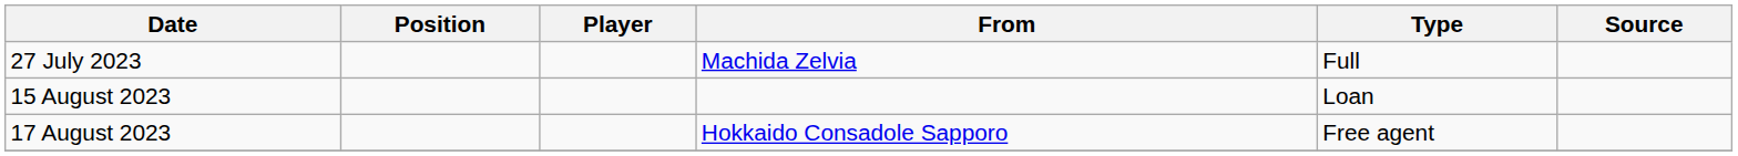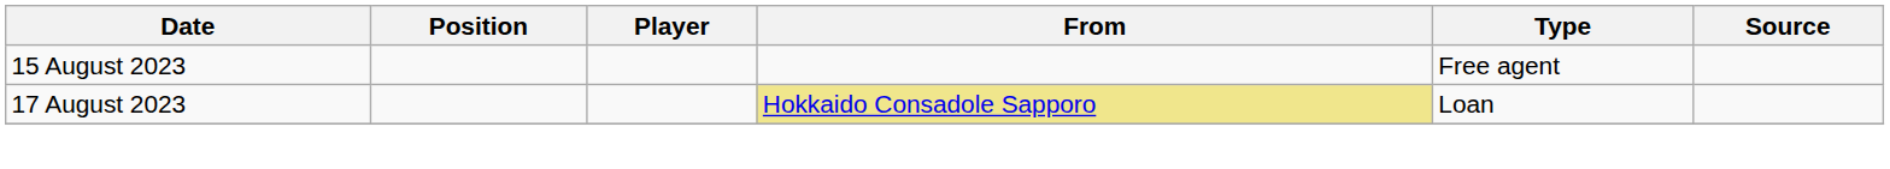 <table class="wikitable sortable" style="width:90%; text-align:center; font-size:95%; text-align:left;">
 <tr>
 <th>Date</th>
 <th>Position</th>
 <th>Player</th>
 <th>From</th>
 <th>Type</th>
 <th>Source</th>
 </tr>
 <tr>
-<td>27 July 2023</td>
-<td></td>
-<td></td>
-<td> <a href='#'>Machida Zelvia</a></td>
-<td>Full</td>
-<td></td>
-</tr>
-<tr>
 <td>15 August 2023</td>
 <td></td>
 <td></td>
 <td></td>
-<td>Loan</td>
+<td>Free agent</td>
 <td></td>
 </tr>
 <tr>
 <td>17 August 2023</td>
 <td></td>
 <td></td>
-<td> <a href='#'>Hokkaido Consadole Sapporo</a></td>
-<td>Free agent</td>
+<td style="background: khaki;"> <a href='#'>Hokkaido Consadole Sapporo</a></td>
+<td>Loan</td>
 <td></td>
 </tr>
 <tr>
 </tr>
 </table>
